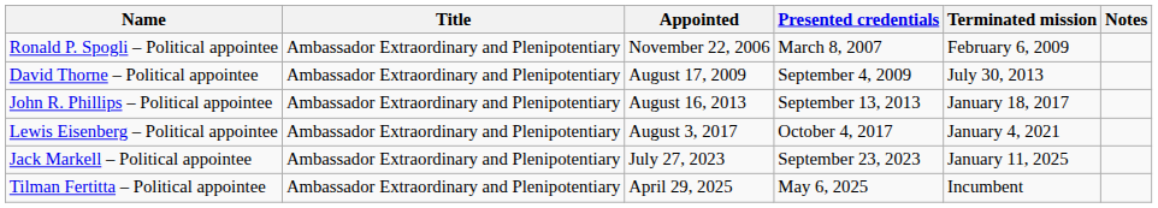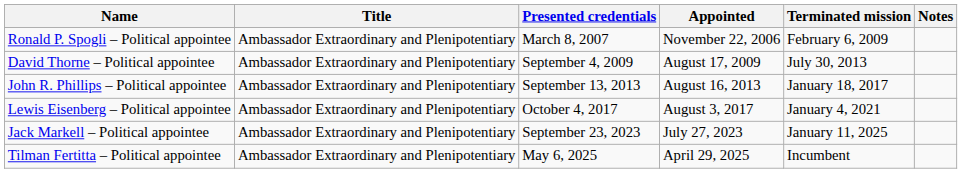 <table class="wikitable">
 <tr>
 <th>Name</th>
 <th>Title</th>
+<th><a href='#'>Presented credentials</a></th>
 <th>Appointed</th>
-<th><a href='#'>Presented credentials</a></th>
 <th>Terminated mission</th>
 <th>Notes</th>
 </tr>
 <tr>
 <td><a href='#'>Ronald P. Spogli</a> – Political appointee</td>
 <td>Ambassador Extraordinary and Plenipotentiary</td>
+<td>March 8, 2007</td>
 <td>November 22, 2006</td>
-<td>March 8, 2007</td>
 <td>February 6, 2009</td>
 <td></td>
 </tr>
 <tr>
 <td><a href='#'>David Thorne</a> – Political appointee</td>
 <td>Ambassador Extraordinary and Plenipotentiary</td>
+<td>September 4, 2009</td>
 <td>August 17, 2009</td>
-<td>September 4, 2009</td>
 <td>July 30, 2013</td>
 <td></td>
 </tr>
 <tr>
 <td><a href='#'>John R. Phillips</a> – Political appointee</td>
 <td>Ambassador Extraordinary and Plenipotentiary</td>
+<td>September 13, 2013</td>
 <td>August 16, 2013</td>
-<td>September 13, 2013</td>
 <td>January 18, 2017</td>
 <td></td>
 </tr>
 <tr>
 <td><a href='#'>Lewis Eisenberg</a> – Political appointee</td>
 <td>Ambassador Extraordinary and Plenipotentiary</td>
+<td>October 4, 2017</td>
 <td>August 3, 2017</td>
-<td>October 4, 2017</td>
 <td>January 4, 2021</td>
 <td></td>
 </tr>
 <tr>
 <td><a href='#'>Jack Markell</a> – Political appointee</td>
 <td>Ambassador Extraordinary and Plenipotentiary</td>
+<td>September 23, 2023</td>
 <td>July 27, 2023</td>
-<td>September 23, 2023</td>
 <td>January 11, 2025</td>
 <td></td>
 </tr>
 <tr>
 <td><a href='#'>Tilman Fertitta</a> – Political appointee</td>
 <td>Ambassador Extraordinary and Plenipotentiary</td>
+<td>May 6, 2025</td>
 <td>April 29, 2025</td>
-<td>May 6, 2025</td>
 <td>Incumbent</td>
 <td></td>
 </tr>
 </table>
